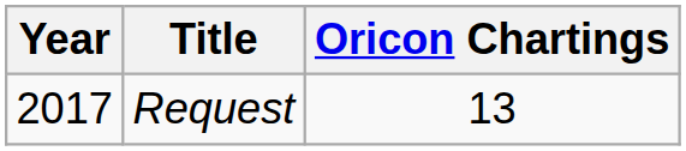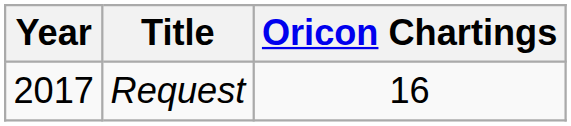 <table class="wikitable">
 <tr>
 <th>Year</th>
 <th>Title</th>
 <th><a href='#'>Oricon</a> Chartings</th>
 </tr>
 <tr>
 <td style="text-align:center;">2017</td>
 <td><em>Request</em></td>
-<td style="text-align:center;">13</td>
+<td style="text-align:center;">16</td>
 </tr>
 </table>
